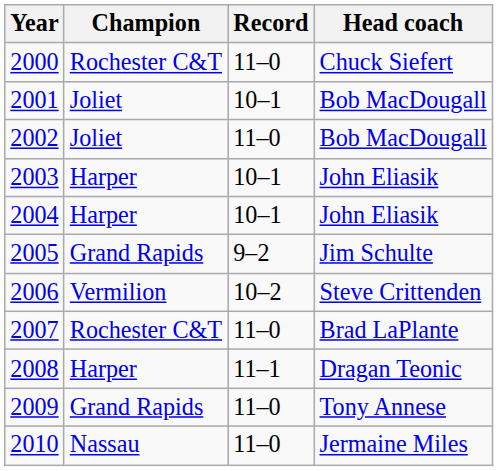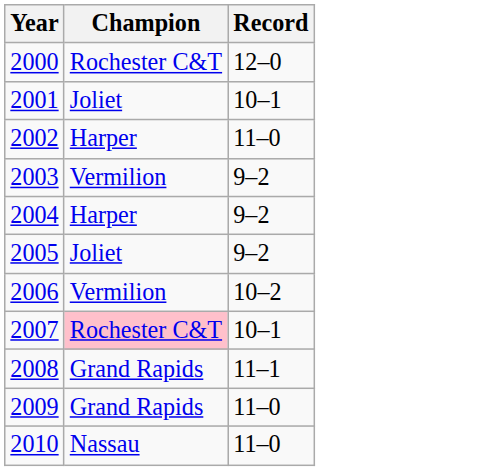 <table class="wikitable sortable">
 <tr>
 <th>Year</th>
 <th>Champion</th>
 <th>Record</th>
-<th>Head coach</th>
 </tr>
 <tr>
 <td><a href='#'>2000</a></td>
 <td><a href='#'>Rochester C&T</a></td>
-<td>11–0</td>
-<td><a href='#'>Chuck Siefert</a></td>
+<td>12–0</td>
 </tr>
 <tr>
 <td><a href='#'>2001</a></td>
 <td><a href='#'>Joliet</a></td>
 <td>10–1</td>
-<td><a href='#'>Bob MacDougall</a></td>
 </tr>
 <tr>
 <td><a href='#'>2002</a></td>
-<td><a href='#'>Joliet</a></td>
+<td><a href='#'>Harper</a></td>
 <td>11–0</td>
-<td><a href='#'>Bob MacDougall</a></td>
 </tr>
 <tr>
 <td><a href='#'>2003</a></td>
-<td><a href='#'>Harper</a></td>
-<td>10–1</td>
-<td><a href='#'>John Eliasik</a></td>
+<td><a href='#'>Vermilion</a></td>
+<td>9–2</td>
 </tr>
 <tr>
 <td><a href='#'>2004</a></td>
 <td><a href='#'>Harper</a></td>
-<td>10–1</td>
-<td><a href='#'>John Eliasik</a></td>
+<td>9–2</td>
 </tr>
 <tr>
 <td><a href='#'>2005</a></td>
-<td><a href='#'>Grand Rapids</a></td>
+<td><a href='#'>Joliet</a></td>
 <td>9–2</td>
-<td><a href='#'>Jim Schulte</a></td>
 </tr>
 <tr>
 <td><a href='#'>2006</a></td>
 <td><a href='#'>Vermilion</a></td>
 <td>10–2</td>
-<td><a href='#'>Steve Crittenden</a></td>
 </tr>
 <tr>
 <td><a href='#'>2007</a></td>
-<td><a href='#'>Rochester C&T</a></td>
-<td>11–0</td>
-<td><a href='#'>Brad LaPlante</a></td>
+<td style="background: pink;"><a href='#'>Rochester C&T</a></td>
+<td>10–1</td>
 </tr>
 <tr>
 <td><a href='#'>2008</a></td>
-<td><a href='#'>Harper</a></td>
+<td><a href='#'>Grand Rapids</a></td>
 <td>11–1</td>
-<td><a href='#'>Dragan Teonic</a></td>
 </tr>
 <tr>
 <td><a href='#'>2009</a></td>
 <td><a href='#'>Grand Rapids</a></td>
 <td>11–0</td>
-<td><a href='#'>Tony Annese</a></td>
 </tr>
 <tr>
 <td><a href='#'>2010</a></td>
 <td><a href='#'>Nassau</a></td>
 <td>11–0</td>
-<td><a href='#'>Jermaine Miles</a></td>
 </tr>
 </table>
